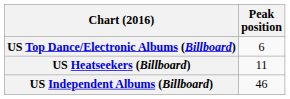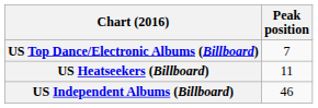 <table class="wikitable sortable plainrowheaders" style="text-align:center">
 <tr>
 <th scope="col">Chart (2016)</th>
 <th scope="col">Peak<br>position</th>
 </tr>
 <tr>
 <th scope="row">US <a href='#'>Top Dance/Electronic Albums</a> (<em><a href='#'>Billboard</a></em>)</th>
-<td>6</td>
+<td>7</td>
 </tr>
 <tr>
 <th scope="row">US <a href='#'>Heatseekers</a> (<em>Billboard</em>)</th>
 <td>11</td>
 </tr>
 <tr>
 <th scope="row">US <a href='#'>Independent Albums</a> (<em>Billboard</em>)</th>
 <td>46</td>
 </tr>
 </table>
